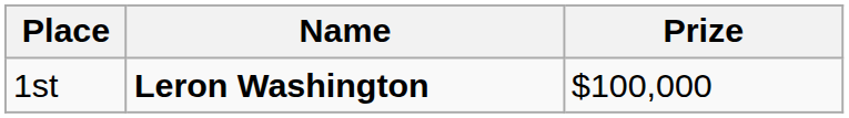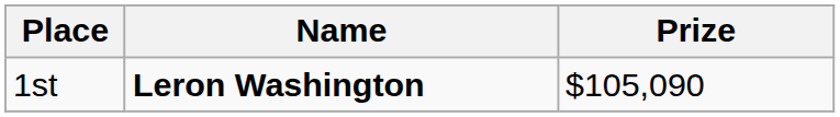 <table class="wikitable">
 <tr>
 <th width="50">Place</th>
 <th width="200">Name</th>
 <th width="125">Prize</th>
 </tr>
 <tr>
 <td>1st</td>
 <td><strong>Leron Washington</strong></td>
-<td>$100,000</td>
+<td>$105,090</td>
 </tr>
 </table>
